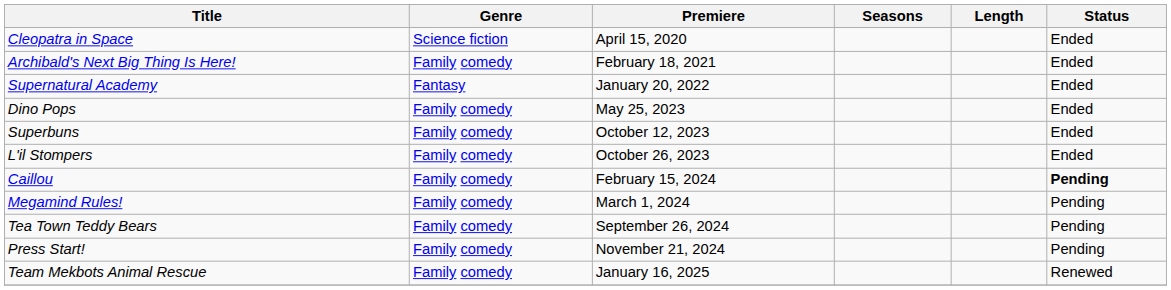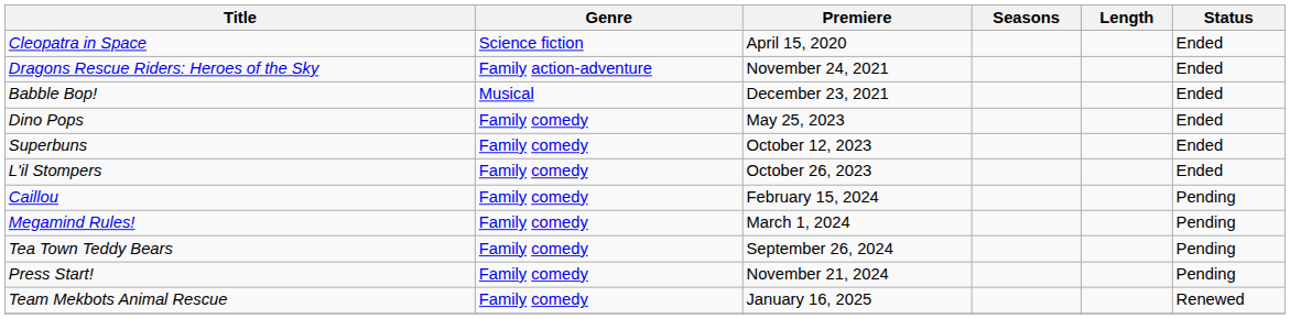 <table class="wikitable sortable" style="width:100%;">
 <tr>
 <th>Title</th>
 <th>Genre</th>
 <th>Premiere</th>
 <th>Seasons</th>
 <th>Length</th>
 <th>Status</th>
 </tr>
 <tr>
 <td><em><a href='#'>Cleopatra in Space</a></em></td>
 <td><a href='#'>Science fiction</a></td>
 <td>April 15, 2020</td>
 <td></td>
 <td></td>
 <td>Ended</td>
 </tr>
 <tr>
-<td><em><a href='#'>Archibald's Next Big Thing Is Here!</a></em></td>
-<td><a href='#'>Family</a> <a href='#'>comedy</a></td>
-<td>February 18, 2021</td>
+<td><em><a href='#'>Dragons Rescue Riders: Heroes of the Sky</a></em></td>
+<td><a href='#'>Family</a> <a href='#'>action-adventure</a></td>
+<td>November 24, 2021</td>
 <td></td>
 <td></td>
 <td>Ended</td>
 </tr>
 <tr>
-<td><em><a href='#'>Supernatural Academy</a></em></td>
-<td><a href='#'>Fantasy</a></td>
-<td>January 20, 2022</td>
+<td><em>Babble Bop!</em></td>
+<td><a href='#'>Musical</a></td>
+<td>December 23, 2021</td>
 <td></td>
 <td></td>
 <td>Ended</td>
 </tr>
 <tr>
 <td><em>Dino Pops</em></td>
 <td><a href='#'>Family</a> <a href='#'>comedy</a></td>
 <td>May 25, 2023</td>
 <td></td>
 <td></td>
 <td>Ended</td>
 </tr>
 <tr>
 <td><em>Superbuns</em></td>
 <td><a href='#'>Family</a> <a href='#'>comedy</a></td>
 <td>October 12, 2023</td>
 <td></td>
 <td></td>
 <td>Ended</td>
 </tr>
 <tr>
 <td><em>L'il Stompers</em></td>
 <td><a href='#'>Family</a> <a href='#'>comedy</a></td>
 <td>October 26, 2023</td>
 <td></td>
 <td></td>
 <td>Ended</td>
 </tr>
 <tr>
 <td><em><a href='#'>Caillou</a></em></td>
 <td><a href='#'>Family</a> <a href='#'>comedy</a></td>
 <td>February 15, 2024</td>
 <td></td>
 <td></td>
-<td><strong>Pending</strong></td>
+<td>Pending</td>
 </tr>
 <tr>
 <td><em><a href='#'>Megamind Rules!</a></em></td>
 <td><a href='#'>Family</a> <a href='#'>comedy</a></td>
 <td>March 1, 2024</td>
 <td></td>
 <td></td>
 <td>Pending</td>
 </tr>
 <tr>
 <td><em>Tea Town Teddy Bears</em></td>
 <td><a href='#'>Family</a> <a href='#'>comedy</a></td>
 <td>September 26, 2024</td>
 <td></td>
 <td></td>
 <td>Pending</td>
 </tr>
 <tr>
 <td><em>Press Start!</em></td>
 <td><a href='#'>Family</a> <a href='#'>comedy</a></td>
 <td>November 21, 2024</td>
 <td></td>
 <td></td>
 <td>Pending</td>
 </tr>
 <tr>
 <td><em>Team Mekbots Animal Rescue</em></td>
 <td><a href='#'>Family</a> <a href='#'>comedy</a></td>
 <td>January 16, 2025</td>
 <td></td>
 <td></td>
 <td>Renewed</td>
 </tr>
 <tr>
 </tr>
 </table>
